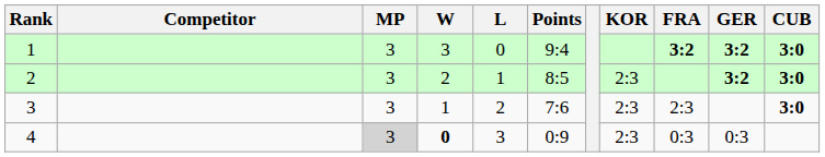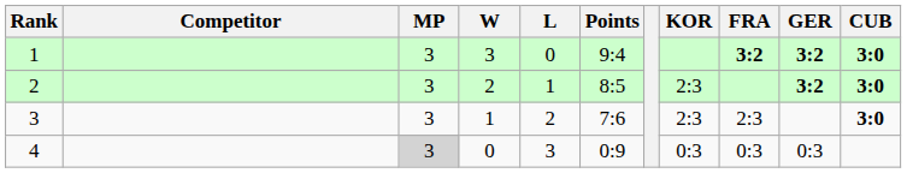 <table class="wikitable" style="text-align:center">
 <tr>
 <th>Rank</th>
 <th style="width:16em">Competitor</th>
 <th style="width:2.5em">MP</th>
 <th style="width:2.5em">W</th>
 <th style="width:2.5em">L</th>
 <th>Points</th>
 <th rowspan="5"> </th>
 <th style="width:2.5em">KOR</th>
 <th style="width:2.5em">FRA</th>
 <th style="width:2.5em">GER</th>
 <th style="width:2.5em">CUB</th>
 </tr>
 <tr style="background:#cfc;">
 <td>1</td>
 <td style="text-align:left"></td>
 <td>3</td>
 <td>3</td>
 <td>0</td>
 <td>9:4</td>
 <td></td>
 <td><strong>3:2</strong></td>
 <td><strong>3:2</strong></td>
 <td><strong>3:0</strong></td>
 </tr>
 <tr style="background:#cfc;">
 <td>2</td>
 <td style="text-align:left"></td>
 <td>3</td>
 <td>2</td>
 <td>1</td>
 <td>8:5</td>
 <td>2:3</td>
 <td></td>
 <td><strong>3:2</strong></td>
 <td><strong>3:0</strong></td>
 </tr>
 <tr>
 <td>3</td>
 <td style="text-align:left"></td>
 <td>3</td>
 <td>1</td>
 <td>2</td>
 <td>7:6</td>
 <td>2:3</td>
 <td>2:3</td>
 <td></td>
 <td><strong>3:0</strong></td>
 </tr>
 <tr>
 <td>4</td>
 <td style="text-align:left"></td>
 <td style="background: lightgrey;">3</td>
-<td><strong>0</strong></td>
+<td>0</td>
 <td>3</td>
 <td>0:9</td>
-<td>2:3</td>
+<td>0:3</td>
 <td>0:3</td>
 <td>0:3</td>
 <td></td>
 </tr>
 </table>
